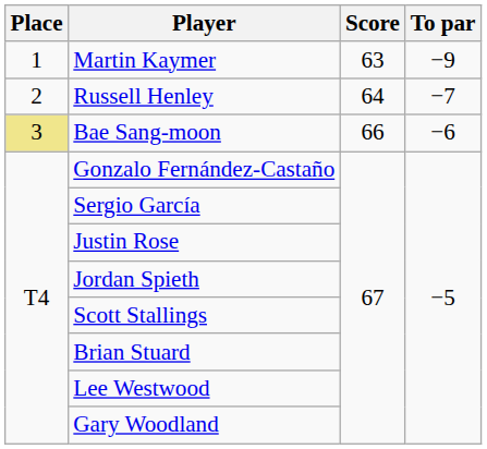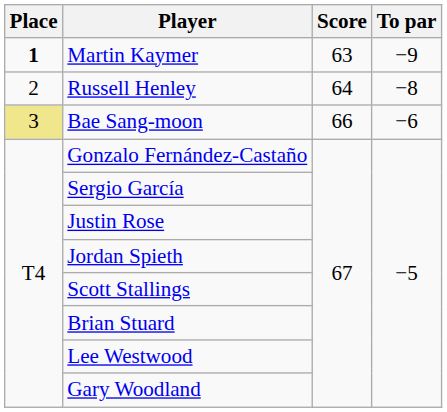 <table class="wikitable">
 <tr>
 <th>Place</th>
 <th>Player</th>
 <th>Score</th>
 <th>To par</th>
 </tr>
 <tr>
-<td align=center>1</td>
+<td align=center><strong>1</strong></td>
 <td> <a href='#'>Martin Kaymer</a></td>
 <td align=center>63</td>
 <td align=center>−9</td>
 </tr>
 <tr>
 <td align=center>2</td>
 <td> <a href='#'>Russell Henley</a></td>
 <td align=center>64</td>
-<td align=center>−7</td>
+<td align=center>−8</td>
 </tr>
 <tr>
 <td align=center style="background: khaki;">3</td>
 <td> <a href='#'>Bae Sang-moon</a></td>
 <td align=center>66</td>
 <td align=center>−6</td>
 </tr>
 <tr>
 <td align=center rowspan=8>T4</td>
 <td> <a href='#'>Gonzalo Fernández-Castaño</a></td>
 <td align=center rowspan=8>67</td>
 <td align=center rowspan=8>−5</td>
 </tr>
 <tr>
 <td> <a href='#'>Sergio García</a></td>
 </tr>
 <tr>
 <td> <a href='#'>Justin Rose</a></td>
 </tr>
 <tr>
 <td> <a href='#'>Jordan Spieth</a></td>
 </tr>
 <tr>
 <td> <a href='#'>Scott Stallings</a></td>
 </tr>
 <tr>
 <td> <a href='#'>Brian Stuard</a></td>
 </tr>
 <tr>
 <td> <a href='#'>Lee Westwood</a></td>
 </tr>
 <tr>
 <td> <a href='#'>Gary Woodland</a></td>
 </tr>
 </table>
